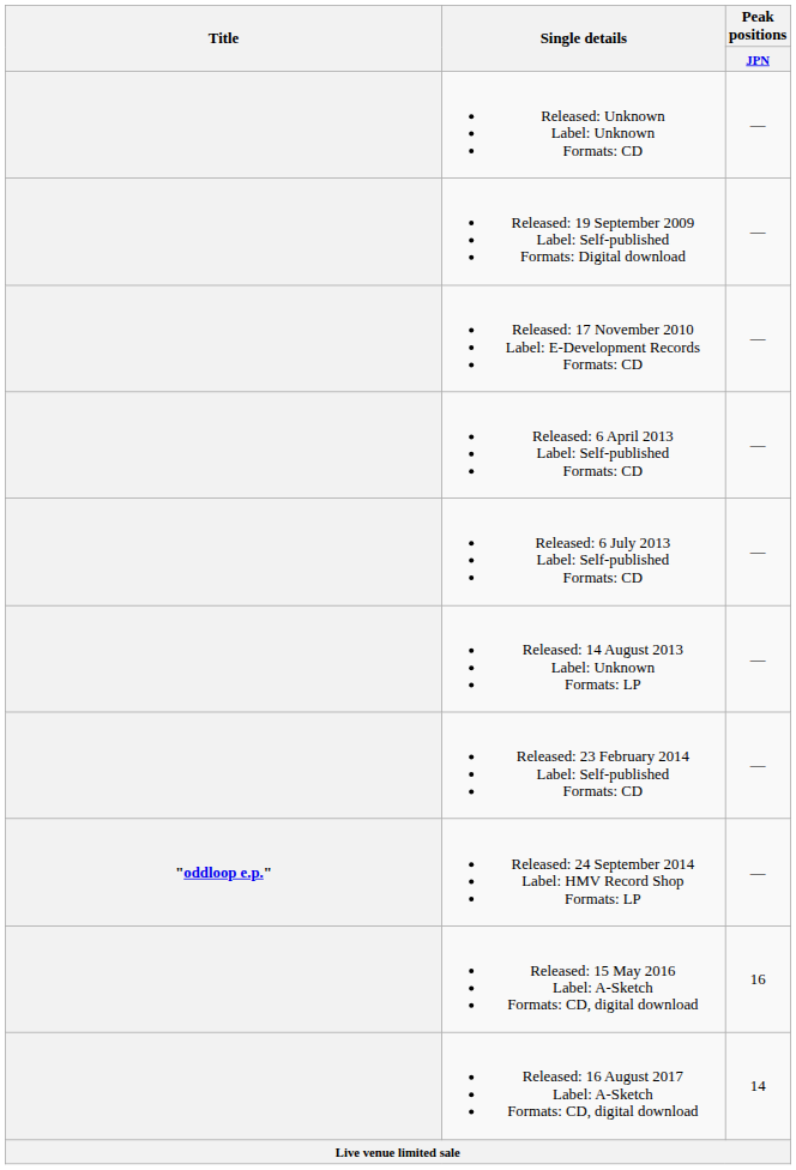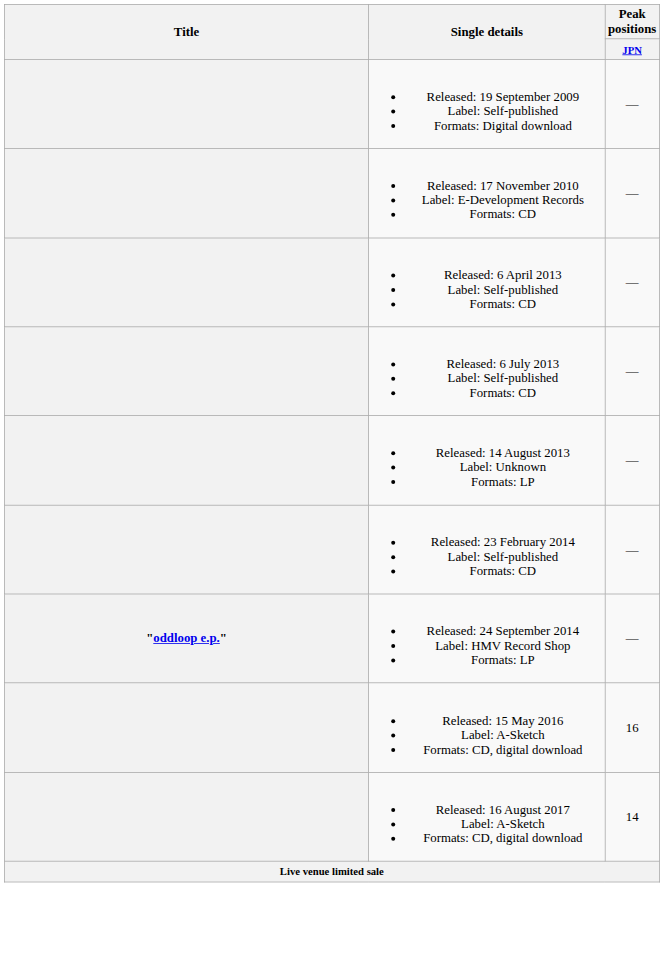 <table class="wikitable plainrowheaders" style="text-align:center;">
 <tr>
 <th style="width:28em;" rowspan="2">Title</th>
 <th style="width:18em;" rowspan="2">Single details</th>
 <th colspan="1">Peak positions</th>
 </tr>
 <tr>
 <th style="width:2.5em;"><small><a href='#'>JPN</a></small><br></th>
-</tr>
-<tr>
-<th scope="row"></th>
-<td><br><ul><li>Released: Unknown</li><li>Label: Unknown</li><li>Formats: CD</li></ul></td>
-<td>—</td>
 </tr>
 <tr>
 <th scope="row"></th>
 <td><br><ul><li>Released: 19 September 2009 </li><li>Label: Self-published</li><li>Formats: Digital download</li></ul></td>
 <td>—</td>
 </tr>
 <tr>
 <th scope="row"></th>
 <td><br><ul><li>Released: 17 November 2010 </li><li>Label: E-Development Records</li><li>Formats: CD</li></ul></td>
 <td>—</td>
 </tr>
 <tr>
 <th scope="row"></th>
 <td><br><ul><li>Released: 6 April 2013 </li><li>Label: Self-published</li><li>Formats: CD</li></ul></td>
 <td>—</td>
 </tr>
 <tr>
 <th scope="row"></th>
 <td><br><ul><li>Released: 6 July 2013 </li><li>Label: Self-published</li><li>Formats: CD</li></ul></td>
 <td>—</td>
 </tr>
 <tr>
 <th scope="row"></th>
 <td><br><ul><li>Released: 14 August 2013 </li><li>Label: Unknown</li><li>Formats: LP</li></ul></td>
 <td>—</td>
 </tr>
 <tr>
 <th scope="row"></th>
 <td><br><ul><li>Released: 23 February 2014 </li><li>Label: Self-published</li><li>Formats: CD</li></ul></td>
 <td>—</td>
 </tr>
 <tr>
 <th scope="row">"<a href='#'>oddloop e.p.</a>"</th>
 <td><br><ul><li>Released: 24 September 2014 </li><li>Label: HMV Record Shop</li><li>Formats: LP</li></ul></td>
 <td>—</td>
 </tr>
 <tr>
 <th scope="row"></th>
 <td><br><ul><li>Released: 15 May 2016 </li><li>Label: A-Sketch</li><li>Formats: CD, digital download</li></ul></td>
 <td>16</td>
 </tr>
 <tr>
 <th scope="row"></th>
 <td><br><ul><li>Released: 16 August 2017</li><li>Label: A-Sketch</li><li>Formats: CD, digital download</li></ul></td>
 <td>14</td>
 </tr>
 <tr>
 <th scope="row" colspan=3><small>Live venue limited sale</small></th>
 </tr>
 </table>
